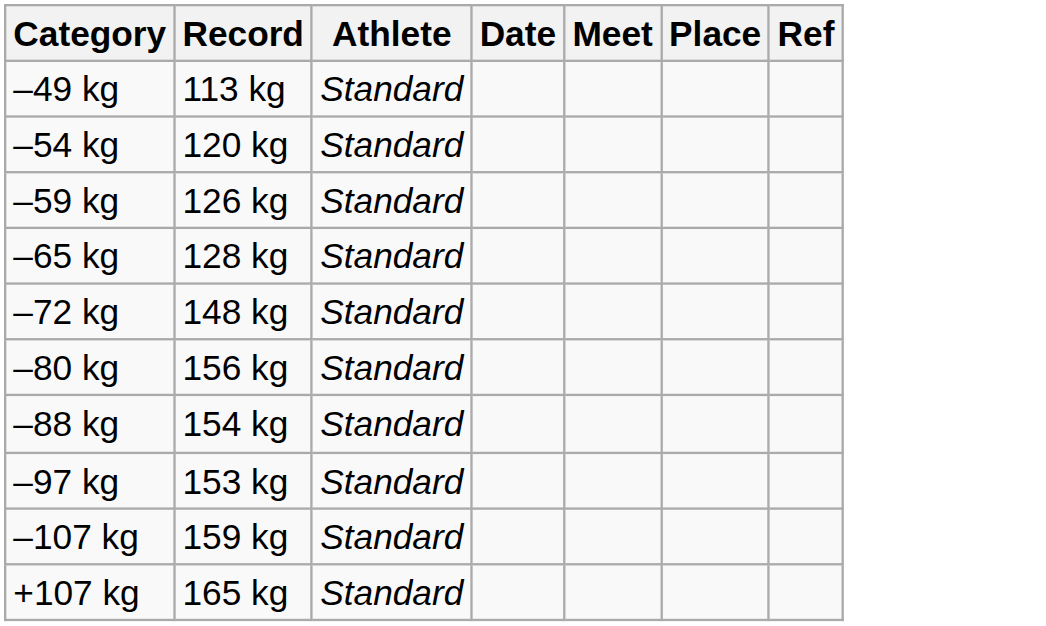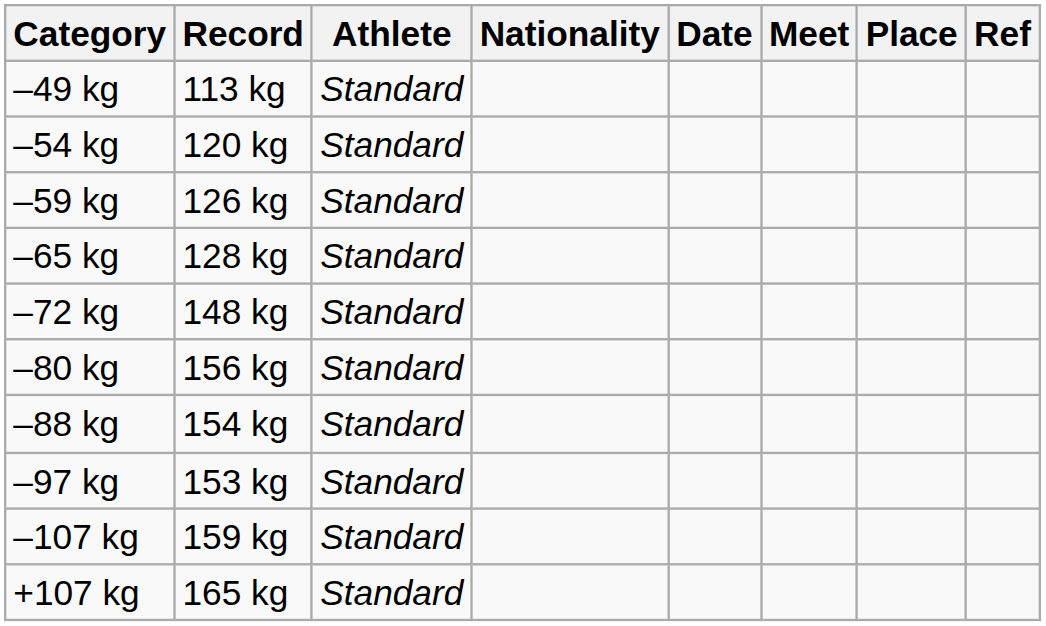 <table class="wikitable" style="font-size:95%">
 <tr>
 <th>Category</th>
 <th>Record</th>
 <th>Athlete</th>
+<th>Nationality</th>
 <th>Date</th>
 <th>Meet</th>
 <th>Place</th>
 <th>Ref</th>
 </tr>
 <tr>
 <td>–49 kg</td>
 <td>113 kg</td>
 <td><em>Standard</em></td>
 <td></td>
 <td></td>
 <td></td>
 <td></td>
+<td></td>
 </tr>
 <tr>
 <td>–54 kg</td>
 <td>120 kg</td>
 <td><em>Standard</em></td>
+<td></td>
 <td></td>
 <td></td>
 <td></td>
 <td></td>
 </tr>
 <tr>
 <td>–59 kg</td>
 <td>126 kg</td>
 <td><em>Standard</em></td>
 <td></td>
 <td></td>
 <td></td>
 <td></td>
+<td></td>
 </tr>
 <tr>
 <td>–65 kg</td>
 <td>128 kg</td>
 <td><em>Standard</em></td>
+<td></td>
 <td></td>
 <td></td>
 <td></td>
 <td></td>
 </tr>
 <tr>
 <td>–72 kg</td>
 <td>148 kg</td>
 <td><em>Standard</em></td>
 <td></td>
 <td></td>
 <td></td>
 <td></td>
+<td></td>
 </tr>
 <tr>
 <td>–80 kg</td>
 <td>156 kg</td>
 <td><em>Standard</em></td>
+<td></td>
 <td></td>
 <td></td>
 <td></td>
 <td></td>
 </tr>
 <tr>
 <td>–88 kg</td>
 <td>154 kg</td>
 <td><em>Standard</em></td>
 <td></td>
 <td></td>
 <td></td>
 <td></td>
+<td></td>
 </tr>
 <tr>
 <td>–97 kg</td>
 <td>153 kg</td>
 <td><em>Standard</em></td>
+<td></td>
 <td></td>
 <td></td>
 <td></td>
 <td></td>
 </tr>
 <tr>
 <td>–107 kg</td>
 <td>159 kg</td>
 <td><em>Standard</em></td>
 <td></td>
 <td></td>
 <td></td>
 <td></td>
+<td></td>
 </tr>
 <tr>
 <td>+107 kg</td>
 <td>165 kg</td>
 <td><em>Standard</em></td>
 <td></td>
 <td></td>
 <td></td>
 <td></td>
+<td></td>
 </tr>
 </table>
